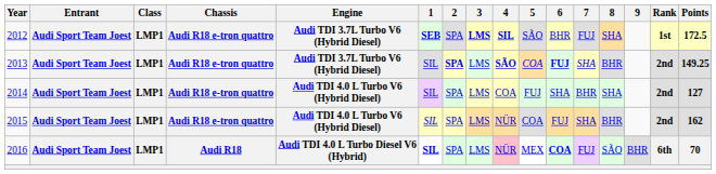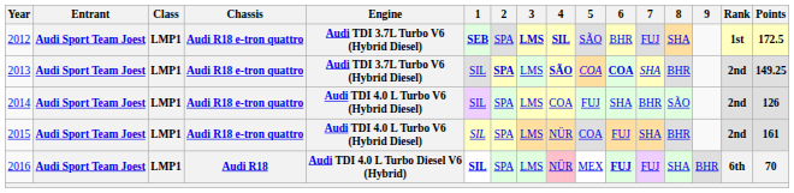 <table class="wikitable" style="text-align:center; font-size:90%">
 <tr>
 <th>Year</th>
 <th>Entrant</th>
 <th>Class</th>
 <th>Chassis</th>
 <th>Engine</th>
 <th>1</th>
 <th>2</th>
 <th>3</th>
 <th>4</th>
 <th>5</th>
 <th>6</th>
 <th>7</th>
 <th>8</th>
 <th>9</th>
 <th>Rank</th>
 <th>Points</th>
 </tr>
 <tr>
 <td><a href='#'>2012</a></td>
 <th><a href='#'>Audi Sport Team Joest</a></th>
 <th>LMP1</th>
 <th><a href='#'>Audi R18 e-tron quattro</a></th>
 <th><a href='#'>Audi</a> TDI 3.7L Turbo V6<br> (Hybrid Diesel)</th>
 <td style="background:#DFFFDF;"><strong><a href='#'>SEB</a></strong><br></td>
 <td style="background:#DFDFDF;"><a href='#'>SPA</a><br></td>
 <td style="background:#FFFFBF;"><strong><a href='#'>LMS</a></strong><br></td>
 <td style="background:#FFFFBF;"><strong><a href='#'>SIL</a></strong><br></td>
 <td style="background:#DFDFDF;"><a href='#'>SÃO</a><br></td>
 <td style="background:#FFFFBF;"><a href='#'>BHR</a><br></td>
 <td style="background:#DFDFDF;"><a href='#'>FUJ</a><br></td>
 <td style="background:#FFDF9F;"><a href='#'>SHA</a><br></td>
 <td></td>
 <th style="background:#FFFFBF;">1st</th>
 <th style="background:#FFFFBF;">172.5</th>
 </tr>
 <tr>
 <td><a href='#'>2013</a></td>
 <th><a href='#'>Audi Sport Team Joest</a></th>
 <th>LMP1</th>
 <th><a href='#'>Audi R18 e-tron quattro</a></th>
 <th><a href='#'>Audi</a> TDI 3.7L Turbo V6<br> (Hybrid Diesel)</th>
 <td style="background:#DFDFDF;"><a href='#'>SIL</a><br></td>
 <td style="background:#FFFFBF;"><strong><a href='#'>SPA</a></strong><br></td>
 <td style="background:#DFFFDF;"><a href='#'>LMS</a><br></td>
 <td style="background:#FFFFBF;"><strong><a href='#'>SÃO</a></strong><br></td>
 <td style="background:#FFDF9F;"><em><a href='#'>COA</a></em><br></td>
-<td style="background:#DFFFDF;"><strong><a href='#'>FUJ</a></strong><br></td>
+<td style="background:#DFFFDF;"><strong><a href='#'>COA</a></strong><br></td>
 <td style="background:#FFFFBF;"><em><a href='#'>SHA</a></em><br></td>
 <td style="background:#DFDFDF;"><a href='#'>BHR</a><br></td>
 <td></td>
 <th style="background:#DFDFDF;">2nd</th>
 <th style="background:#DFDFDF;">149.25</th>
 </tr>
 <tr>
 <td><a href='#'>2014</a></td>
 <th><a href='#'>Audi Sport Team Joest</a></th>
 <th>LMP1</th>
 <th><a href='#'>Audi R18 e-tron quattro</a></th>
 <th><a href='#'>Audi</a> TDI 4.0 L Turbo V6<br> (Hybrid Diesel)</th>
 <td style="background:#EFCFFF;"><a href='#'>SIL</a><br></td>
 <td style="background:#DFFFDF;"><a href='#'>SPA</a><br></td>
 <td style="background:#FFFFBF;"><a href='#'>LMS</a><br></td>
 <td style="background:#FFFFBF;"><a href='#'>COA</a><br></td>
 <td style="background:#DFFFDF;"><a href='#'>FUJ</a><br></td>
 <td style="background:#DFFFDF;"><a href='#'>SHA</a><br></td>
 <td style="background:#DFFFDF;"><a href='#'>BHR</a><br></td>
-<td style="background:#DFFFDF;"><a href='#'>SHA</a><br></td>
+<td style="background:#DFFFDF;"><a href='#'>SÃO</a><br></td>
 <td></td>
 <th style="background:#DFDFDF;">2nd</th>
-<th style="background:#DFDFDF;">127</th>
+<th style="background:#DFDFDF;">126</th>
 </tr>
 <tr>
 <td><a href='#'>2015</a></td>
 <th><a href='#'>Audi Sport Team Joest</a></th>
 <th>LMP1</th>
 <th><a href='#'>Audi R18 e-tron quattro</a></th>
 <th><a href='#'>Audi</a> TDI 4.0 L Turbo V6<br> (Hybrid Diesel)</th>
 <td style="background:#FFFFBF;"><em><a href='#'>SIL</a></em><br></td>
 <td style="background:#FFFFBF;"><a href='#'>SPA</a><br></td>
 <td style="background:#FFDF9F;"><a href='#'>LMS</a><br></td>
 <td style="background:#FFDF9F;"><a href='#'>NÜR</a><br></td>
 <td style="background:#DFDFDF;"><a href='#'>COA</a><br></td>
 <td style="background:#FFDF9F;"><a href='#'>FUJ</a><br></td>
 <td style="background:#FFDF9F;"><a href='#'>SHA</a><br></td>
 <td style="background:#DFDFDF;"><a href='#'>BHR</a><br></td>
 <td></td>
 <th style="background:#DFDFDF;">2nd</th>
-<th style="background:#DFDFDF;">162</th>
+<th style="background:#DFDFDF;">161</th>
 </tr>
 <tr>
 <td><a href='#'>2016</a></td>
 <th><a href='#'>Audi Sport Team Joest</a></th>
 <th>LMP1</th>
 <th><a href='#'>Audi R18</a></th>
 <th><a href='#'>Audi</a> TDI 4.0 L Turbo Diesel V6<br>(Hybrid)</th>
 <td style="background:#FFFFFF;"><strong><a href='#'>SIL</a></strong><br></td>
 <td style="background:#DFFFDF;"><a href='#'>SPA</a><br></td>
 <td style="background:#DFFFDF;"><a href='#'>LMS</a><br></td>
 <td style="background: pink;"><a href='#'>NÜR</a></td>
 <td style="background:#FFFFFF;"><a href='#'>MEX</a><br></td>
-<td style="background:#DFFFDF;"><strong><a href='#'>COA</a></strong><br></td>
+<td style="background:#DFFFDF;"><strong><a href='#'>FUJ</a></strong><br></td>
 <td style="background:#EFCFFF;"><a href='#'>FUJ</a><br></td>
-<td style="background:#DFFFDF;"><a href='#'>SÃO</a><br></td>
+<td style="background:#DFFFDF;"><a href='#'>SHA</a><br></td>
 <td style="background:#DFDFDF;"><a href='#'>BHR</a><br></td>
 <th>6th</th>
 <th>70</th>
 </tr>
 <tr>
 <th colspan="16"></th>
 </tr>
 </table>
